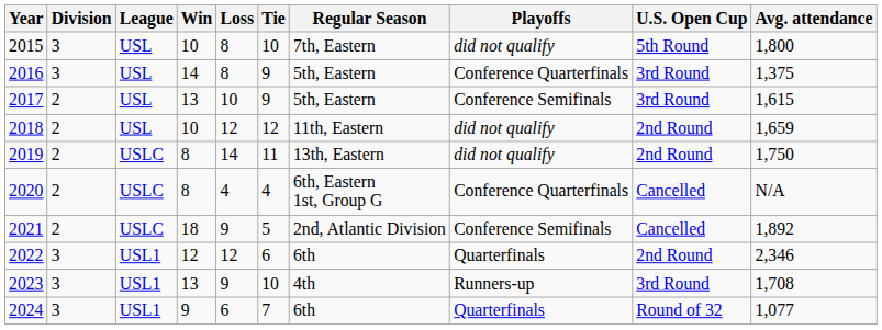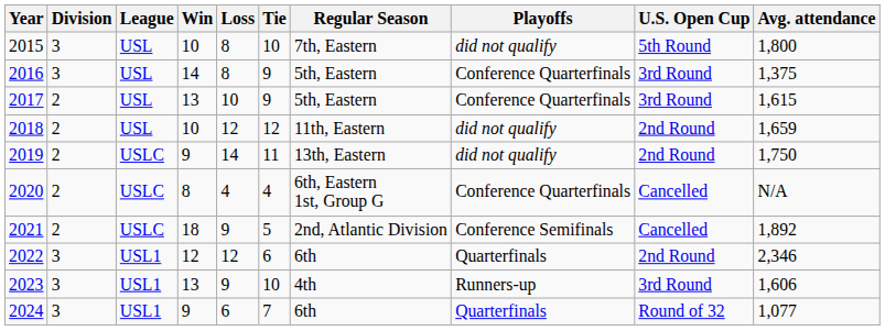 <table class="wikitable">
 <tr>
 <th>Year</th>
 <th>Division</th>
 <th>League</th>
 <th>Win</th>
 <th>Loss</th>
 <th>Tie</th>
 <th>Regular Season</th>
 <th>Playoffs</th>
 <th>U.S. Open Cup</th>
 <th>Avg. attendance</th>
 </tr>
 <tr>
 <td>2015</td>
 <td>3</td>
 <td><a href='#'>USL</a></td>
 <td>10</td>
 <td>8</td>
 <td>10</td>
 <td>7th, Eastern</td>
 <td><em>did not qualify</em></td>
 <td><a href='#'>5th Round</a></td>
 <td>1,800</td>
 </tr>
 <tr>
 <td><a href='#'>2016</a></td>
 <td>3</td>
 <td><a href='#'>USL</a></td>
 <td>14</td>
 <td>8</td>
 <td>9</td>
 <td>5th, Eastern</td>
 <td>Conference Quarterfinals</td>
 <td><a href='#'>3rd Round</a></td>
 <td>1,375</td>
 </tr>
 <tr>
 <td><a href='#'>2017</a></td>
 <td>2</td>
 <td><a href='#'>USL</a></td>
 <td>13</td>
 <td>10</td>
 <td>9</td>
 <td>5th, Eastern</td>
-<td>Conference Semifinals</td>
+<td>Conference Quarterfinals</td>
 <td><a href='#'>3rd Round</a></td>
 <td>1,615</td>
 </tr>
 <tr>
 <td><a href='#'>2018</a></td>
 <td>2</td>
 <td><a href='#'>USL</a></td>
 <td>10</td>
 <td>12</td>
 <td>12</td>
 <td>11th, Eastern</td>
 <td><em>did not qualify</em></td>
 <td><a href='#'>2nd Round</a></td>
 <td>1,659</td>
 </tr>
 <tr>
 <td><a href='#'>2019</a></td>
 <td>2</td>
 <td><a href='#'>USLC</a></td>
-<td>8</td>
+<td>9</td>
 <td>14</td>
 <td>11</td>
 <td>13th, Eastern</td>
 <td><em>did not qualify</em></td>
 <td><a href='#'>2nd Round</a></td>
 <td>1,750</td>
 </tr>
 <tr>
 <td><a href='#'>2020</a></td>
 <td>2</td>
 <td><a href='#'>USLC</a></td>
 <td>8</td>
 <td>4</td>
 <td>4</td>
 <td>6th, Eastern<br>1st, Group G</td>
 <td>Conference Quarterfinals</td>
 <td><a href='#'>Cancelled</a></td>
 <td>N/A</td>
 </tr>
 <tr>
 <td><a href='#'>2021</a></td>
 <td>2</td>
 <td><a href='#'>USLC</a></td>
 <td>18</td>
 <td>9</td>
 <td>5</td>
 <td>2nd, Atlantic Division</td>
 <td>Conference Semifinals</td>
 <td><a href='#'>Cancelled</a></td>
 <td>1,892</td>
 </tr>
 <tr>
 <td><a href='#'>2022</a></td>
 <td>3</td>
 <td><a href='#'>USL1</a></td>
 <td>12</td>
 <td>12</td>
 <td>6</td>
 <td>6th</td>
 <td>Quarterfinals</td>
 <td><a href='#'>2nd Round</a></td>
 <td>2,346</td>
 </tr>
 <tr>
 <td><a href='#'>2023</a></td>
 <td>3</td>
 <td><a href='#'>USL1</a></td>
 <td>13</td>
 <td>9</td>
 <td>10</td>
 <td>4th</td>
 <td>Runners-up</td>
 <td><a href='#'>3rd Round</a></td>
-<td>1,708</td>
+<td>1,606</td>
 </tr>
 <tr>
 <td><a href='#'>2024</a></td>
 <td>3</td>
 <td><a href='#'>USL1</a></td>
 <td>9</td>
 <td>6</td>
 <td>7</td>
 <td>6th</td>
 <td><a href='#'>Quarterfinals</a></td>
 <td><a href='#'>Round of 32</a></td>
 <td>1,077</td>
 </tr>
 </table>
